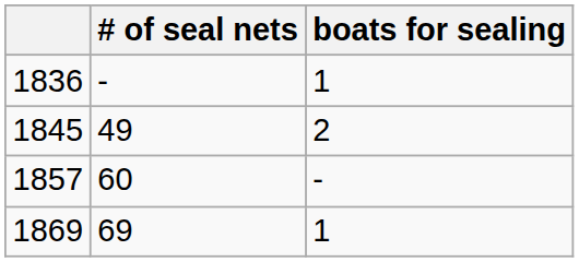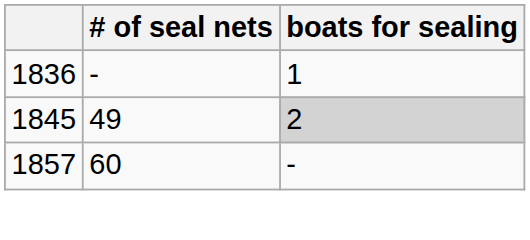 <table class="wikitable">
 <tr>
 <th></th>
 <th># of seal nets</th>
 <th>boats for sealing</th>
 </tr>
 <tr>
 <td>1836</td>
 <td>-</td>
 <td>1</td>
 </tr>
 <tr>
 <td>1845</td>
 <td>49</td>
-<td>2</td>
+<td style="background: lightgrey;">2</td>
 </tr>
 <tr>
 <td>1857</td>
 <td>60</td>
 <td>-</td>
 </tr>
-<tr>
-<td>1869</td>
-<td>69</td>
-<td>1</td>
-</tr>
 </table>
